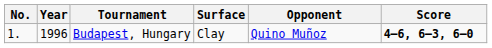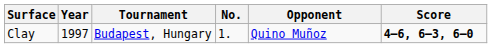 <table class="sortable wikitable" style=font-size:97%>
 <tr>
-<th style="width:30px">No.</th>
+<th style="width:50px">Surface</th>
 <th style="width:30px">Year</th>
 <th style="width:130px">Tournament</th>
-<th style="width:50px">Surface</th>
+<th style="width:30px">No.</th>
 <th style="width:140px">Opponent</th>
 <th style="width:110px" class="unsortable">Score</th>
 </tr>
 <tr>
+<td>Clay</td>
+<td>1997</td>
+<td><a href='#'>Budapest</a>, Hungary</td>
 <td>1.</td>
-<td>1996</td>
-<td><a href='#'>Budapest</a>, Hungary</td>
-<td>Clay</td>
 <td> <a href='#'>Quino Muñoz</a></td>
 <td><strong>4–6, 6–3, 6–0</strong></td>
 </tr>
 </table>
